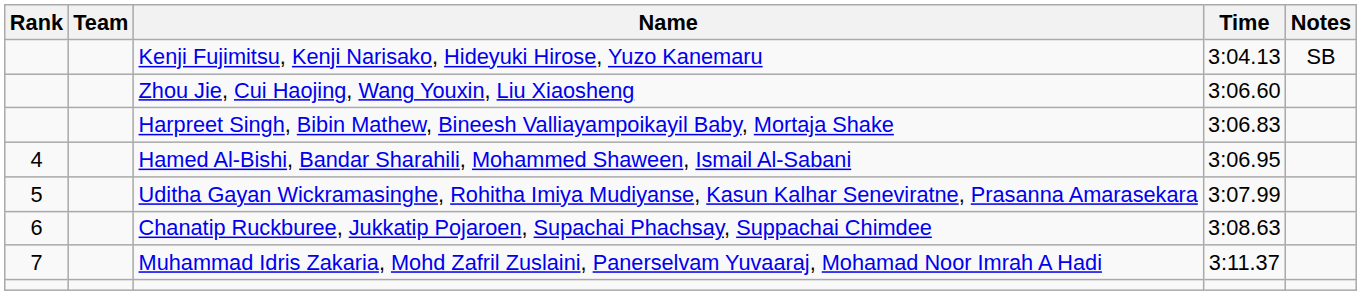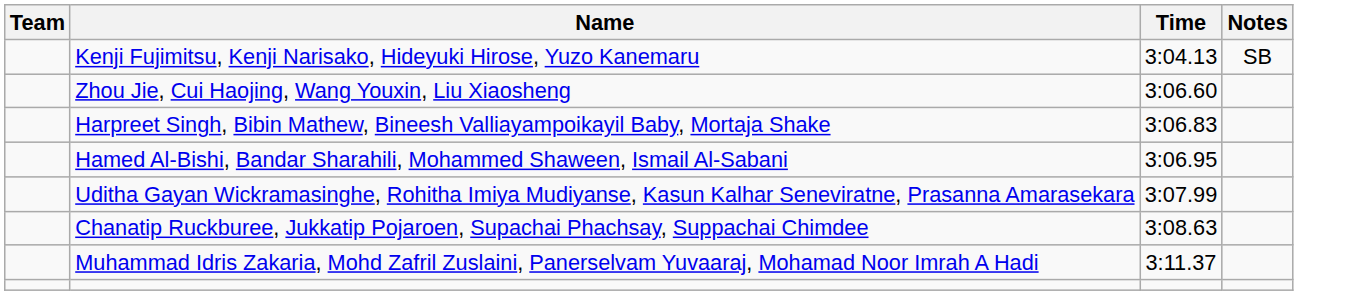 <table class="wikitable sortable" style="text-align:center;font-size:90%">
 <tr>
-<th>Rank</th>
 <th>Team</th>
 <th>Name</th>
 <th>Time</th>
 <th>Notes</th>
 </tr>
 <tr>
-<td></td>
 <td align=left></td>
 <td align=left><a href='#'>Kenji Fujimitsu</a>, <a href='#'>Kenji Narisako</a>, <a href='#'>Hideyuki Hirose</a>, <a href='#'>Yuzo Kanemaru</a></td>
 <td>3:04.13</td>
 <td>SB</td>
 </tr>
 <tr>
-<td></td>
 <td align=left></td>
 <td align=left><a href='#'>Zhou Jie</a>, <a href='#'>Cui Haojing</a>, <a href='#'>Wang Youxin</a>, <a href='#'>Liu Xiaosheng</a></td>
 <td>3:06.60</td>
 <td></td>
 </tr>
 <tr>
-<td></td>
 <td align=left></td>
 <td align=left><a href='#'>Harpreet Singh</a>, <a href='#'>Bibin Mathew</a>, <a href='#'>Bineesh Valliayampoikayil Baby</a>, <a href='#'>Mortaja Shake</a></td>
 <td>3:06.83</td>
 <td></td>
 </tr>
 <tr>
-<td>4</td>
 <td align=left></td>
 <td align=left><a href='#'>Hamed Al-Bishi</a>, <a href='#'>Bandar Sharahili</a>, <a href='#'>Mohammed Shaween</a>, <a href='#'>Ismail Al-Sabani</a></td>
 <td>3:06.95</td>
 <td></td>
 </tr>
 <tr>
-<td>5</td>
 <td align=left></td>
 <td align=left><a href='#'>Uditha Gayan Wickramasinghe</a>, <a href='#'>Rohitha Imiya Mudiyanse</a>, <a href='#'>Kasun Kalhar Seneviratne</a>, <a href='#'>Prasanna Amarasekara</a></td>
 <td>3:07.99</td>
 <td></td>
 </tr>
 <tr>
-<td>6</td>
 <td align=left></td>
 <td align=left><a href='#'>Chanatip Ruckburee</a>, <a href='#'>Jukkatip Pojaroen</a>, <a href='#'>Supachai Phachsay</a>, <a href='#'>Suppachai Chimdee</a></td>
 <td>3:08.63</td>
 <td></td>
 </tr>
 <tr>
-<td>7</td>
 <td align=left></td>
 <td align=left><a href='#'>Muhammad Idris Zakaria</a>, <a href='#'>Mohd Zafril Zuslaini</a>, <a href='#'>Panerselvam Yuvaaraj</a>, <a href='#'>Mohamad Noor Imrah A Hadi</a></td>
 <td>3:11.37</td>
 <td></td>
 </tr>
 <tr>
-<td></td>
 <td align=left></td>
 <td align=left></td>
 <td></td>
 <td></td>
 </tr>
 </table>
